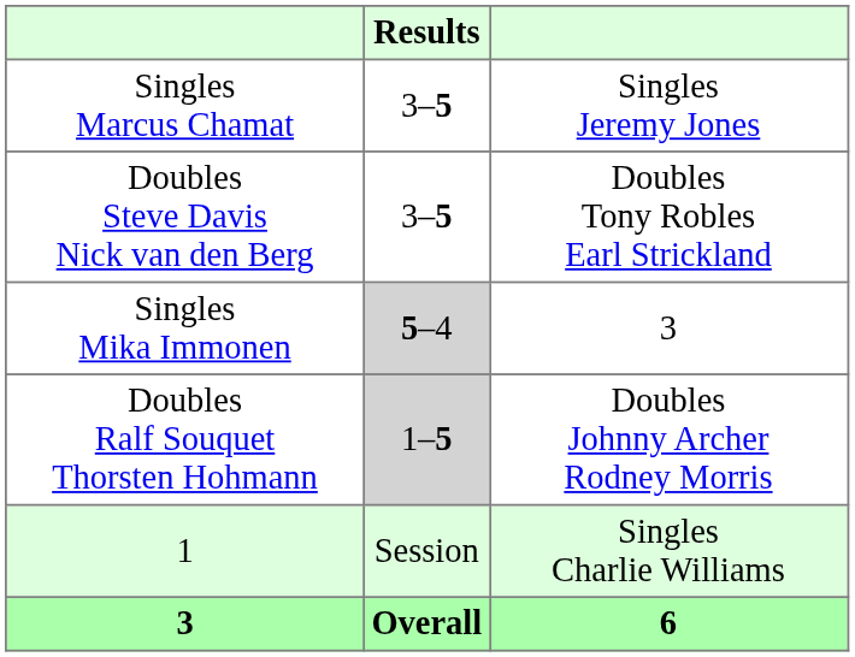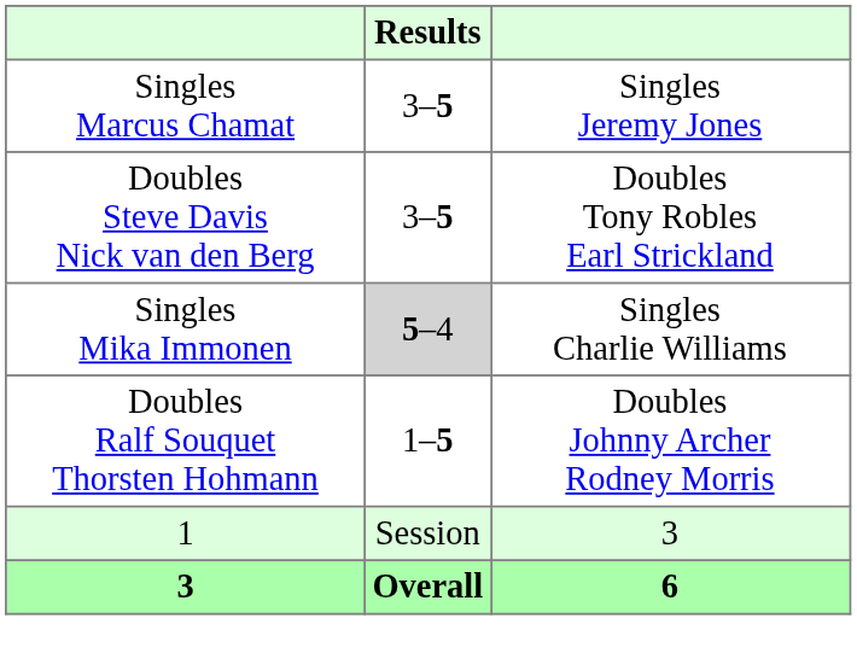 <table border="1" cellpadding="3" style="border-collapse: collapse;">
 <tr bgcolor="#ddffdd">
 <th width="160"></th>
 <th>Results</th>
 <th width="160"></th>
 </tr>
 <tr>
 <td align="center">Singles<br><a href='#'>Marcus Chamat</a></td>
 <td align="center">3–<strong>5</strong></td>
 <td align="center">Singles<br><a href='#'>Jeremy Jones</a></td>
 </tr>
 <tr>
 <td align="center">Doubles<br><a href='#'>Steve Davis</a><br><a href='#'>Nick van den Berg</a></td>
 <td align="center">3–<strong>5</strong></td>
 <td align="center">Doubles<br>Tony Robles<br><a href='#'>Earl Strickland</a></td>
 </tr>
 <tr>
 <td align="center">Singles<br><a href='#'>Mika Immonen</a></td>
 <td align="center" style="background: lightgrey;"><strong>5</strong>–4</td>
-<td align="center">3</td>
+<td align="center">Singles<br>Charlie Williams</td>
 </tr>
 <tr>
 <td align="center">Doubles<br><a href='#'>Ralf Souquet</a><br><a href='#'>Thorsten Hohmann</a></td>
-<td align="center" style="background: lightgrey;">1–<strong>5</strong></td>
+<td align="center">1–<strong>5</strong></td>
 <td align="center">Doubles<br><a href='#'>Johnny Archer</a><br><a href='#'>Rodney Morris</a></td>
 </tr>
 <tr bgcolor="#ddffdd">
 <td align="center">1</td>
 <td align="center">Session</td>
-<td align="center">Singles<br>Charlie Williams</td>
+<td align="center">3</td>
 </tr>
 <tr bgcolor="#aaffaa">
 <th align="center">3</th>
 <th align="center">Overall</th>
 <th align="center">6</th>
 </tr>
 </table>
